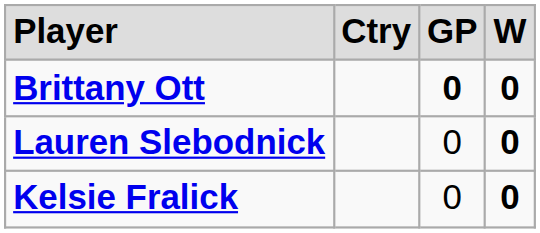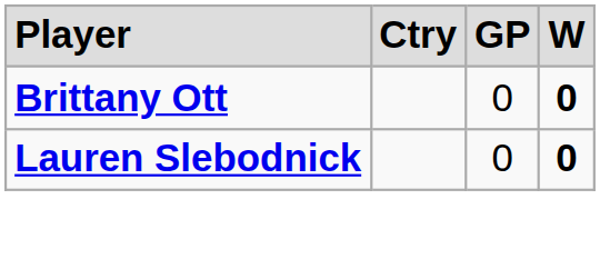 <table class="wikitable">
 <tr align="center" style="font-weight:bold; background-color:#dddddd;" |>
 <td align="left">Player</td>
 <td>Ctry</td>
 <td>GP</td>
 <td>W</td>
 </tr>
 <tr align="center">
 <td align="left"><strong><a href='#'>Brittany Ott</a></strong></td>
 <td></td>
-<td><strong>0</strong></td>
+<td>0</td>
 <td><strong>0</strong></td>
 </tr>
 <tr align="center">
 <td align="left"><strong><a href='#'>Lauren Slebodnick</a></strong></td>
 <td></td>
 <td>0</td>
 <td><strong>0</strong></td>
 </tr>
-<tr align="center">
-<td align="left"><strong><a href='#'>Kelsie Fralick</a></strong></td>
-<td></td>
-<td>0</td>
-<td><strong>0</strong></td>
-</tr>
 </table>
